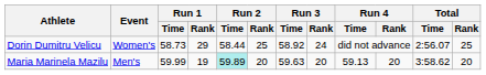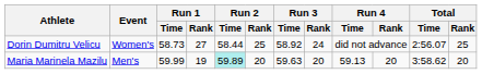 <table class="wikitable" style="font-size:90%">
 <tr>
 <th rowspan="2">Athlete</th>
 <th rowspan="2">Event</th>
 <th colspan="2">Run 1</th>
 <th colspan="2">Run 2</th>
 <th colspan="2">Run 3</th>
 <th colspan="2">Run 4</th>
 <th colspan="2">Total</th>
 </tr>
 <tr style="font-size:95%">
 <th>Time</th>
 <th>Rank</th>
 <th>Time</th>
 <th>Rank</th>
 <th>Time</th>
 <th>Rank</th>
 <th>Time</th>
 <th>Rank</th>
 <th>Time</th>
 <th>Rank</th>
 </tr>
 <tr align=center>
 <td align=left><a href='#'>Dorin Dumitru Velicu</a></td>
 <td align=left><a href='#'>Women's</a></td>
 <td>58.73</td>
-<td>29</td>
+<td>27</td>
 <td>58.44</td>
 <td>25</td>
 <td>58.92</td>
 <td>24</td>
 <td colspan=2>did not advance</td>
 <td>2:56.07</td>
 <td>25</td>
 </tr>
 <tr align=center>
 <td align=left><a href='#'>Maria Marinela Mazilu</a></td>
 <td align=left><a href='#'>Men's</a></td>
 <td>59.99</td>
 <td>19</td>
 <td style="background: paleturquoise;">59.89</td>
 <td>20</td>
 <td>59.63</td>
 <td>20</td>
 <td>59.13</td>
 <td>20</td>
 <td>3:58.62</td>
 <td>20</td>
 </tr>
 </table>
